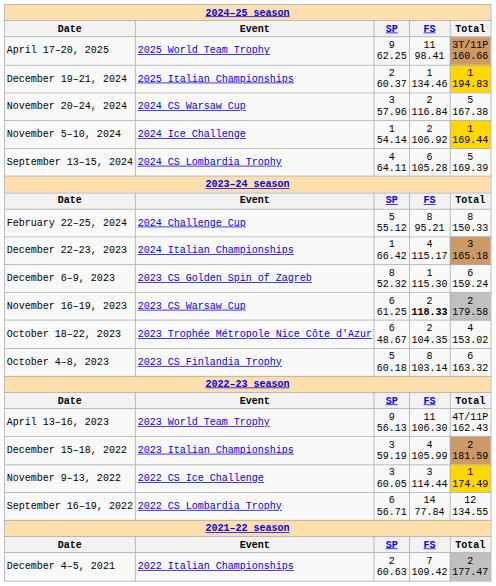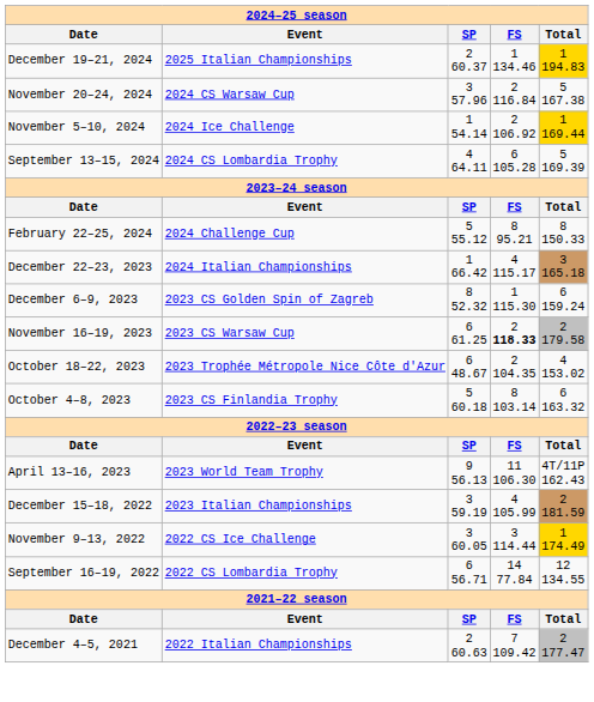 <table class="wikitable">
 <tr>
 <td style="background-color: #ffdead; " colspan=5 align=center><a href='#'><strong>2024–25 season</strong></a></td>
 </tr>
 <tr>
 <th>Date</th>
 <th>Event</th>
 <th><a href='#'>SP</a></th>
 <th><a href='#'>FS</a></th>
 <th>Total</th>
-</tr>
-<tr>
-<td>April 17–20, 2025</td>
-<td><a href='#'>2025 World Team Trophy</a></td>
-<td align=center>9 <br> 62.25</td>
-<td align=center>11 <br> 98.41</td>
-<td align=center bgcolor=cc9966>3T/11P <br> 160.66</td>
 </tr>
 <tr>
 <td>December 19–21, 2024</td>
 <td><a href='#'>2025 Italian Championships</a></td>
 <td align=center>2 <br> 60.37</td>
 <td align=center>1 <br> 134.46</td>
 <td align=center bgcolor=gold>1 <br> 194.83</td>
 </tr>
 <tr>
 <td>November 20–24, 2024</td>
 <td><a href='#'>2024 CS Warsaw Cup</a></td>
 <td align=center>3 <br> 57.96</td>
 <td align=center>2 <br> 116.84</td>
 <td align=center>5 <br> 167.38</td>
 </tr>
 <tr>
 <td>November 5–10, 2024</td>
 <td><a href='#'>2024 Ice Challenge</a></td>
 <td align=center>1 <br> 54.14</td>
 <td align=center>2 <br> 106.92</td>
 <td align=center bgcolor=gold>1 <br> 169.44</td>
 </tr>
 <tr>
 <td>September 13–15, 2024</td>
 <td><a href='#'>2024 CS Lombardia Trophy</a></td>
 <td align=center>4 <br> 64.11</td>
 <td align=center>6 <br> 105.28</td>
 <td align=center>5 <br> 169.39</td>
 </tr>
 <tr>
 <td style="background-color: #ffdead; " colspan=5 align=center><a href='#'><strong>2023–24 season</strong></a></td>
 </tr>
 <tr>
 <th>Date</th>
 <th>Event</th>
 <th><a href='#'>SP</a></th>
 <th><a href='#'>FS</a></th>
 <th>Total</th>
 </tr>
 <tr>
 <td>February 22–25, 2024</td>
 <td><a href='#'>2024 Challenge Cup</a></td>
 <td align=center>5 <br> 55.12</td>
 <td align=center>8 <br> 95.21</td>
 <td align=center>8 <br> 150.33</td>
 </tr>
 <tr>
 <td>December 22–23, 2023</td>
 <td><a href='#'>2024 Italian Championships</a></td>
 <td align=center>1 <br> 66.42</td>
 <td align=center>4 <br> 115.17</td>
 <td align=center bgcolor=cc9966>3 <br> 165.18</td>
 </tr>
 <tr>
 <td>December 6–9, 2023</td>
 <td><a href='#'>2023 CS Golden Spin of Zagreb</a></td>
 <td align=center>8 <br> 52.32</td>
 <td align=center>1 <br> 115.30</td>
 <td align=center>6 <br> 159.24</td>
 </tr>
 <tr>
 <td>November 16–19, 2023</td>
 <td><a href='#'>2023 CS Warsaw Cup</a></td>
 <td align=center>6 <br> 61.25</td>
 <td align=center>2 <br> <strong>118.33</strong></td>
 <td align=center bgcolor=silver>2 <br> 179.58</td>
 </tr>
 <tr>
 <td>October 18–22, 2023</td>
 <td><a href='#'>2023 Trophée Métropole Nice Côte d'Azur</a></td>
 <td align=center>6 <br> 48.67</td>
 <td align=center>2 <br> 104.35</td>
 <td align=center>4 <br> 153.02</td>
 </tr>
 <tr>
 <td>October 4–8, 2023</td>
 <td><a href='#'>2023 CS Finlandia Trophy</a></td>
 <td align=center>5 <br> 60.18</td>
 <td align=center>8 <br> 103.14</td>
 <td align=center>6 <br> 163.32</td>
 </tr>
 <tr>
 <th colspan="5" style="background: #ffdead; text-align:center;"><strong><a href='#'>2022–23 season</a></strong></th>
 </tr>
 <tr>
 <th>Date</th>
 <th>Event</th>
 <th><a href='#'>SP</a></th>
 <th><a href='#'>FS</a></th>
 <th>Total</th>
 </tr>
 <tr>
 <td>April 13–16, 2023</td>
 <td><a href='#'>2023 World Team Trophy</a></td>
 <td align=center>9 <br> 56.13</td>
 <td align=center>11 <br> 106.30</td>
 <td align=center>4T/11P <br> 162.43</td>
 </tr>
 <tr>
 <td>December 15–18, 2022</td>
 <td><a href='#'>2023 Italian Championships</a></td>
 <td align=center>3 <br> 59.19</td>
 <td align=center>4 <br> 105.99</td>
 <td align=center bgcolor=cc9966>2 <br> 181.59</td>
 </tr>
 <tr>
 <td>November 9–13, 2022</td>
 <td><a href='#'>2022 CS Ice Challenge</a></td>
 <td align=center>3 <br> 60.05</td>
 <td align=center>3 <br> 114.44</td>
 <td align=center bgcolor=gold>1 <br> 174.49</td>
 </tr>
 <tr>
 <td>September 16–19, 2022</td>
 <td><a href='#'>2022 CS Lombardia Trophy</a></td>
 <td align=center>6 <br> 56.71</td>
 <td align=center>14 <br> 77.84</td>
 <td align=center>12 <br> 134.55</td>
 </tr>
 <tr>
 <th colspan="5" style="background: #ffdead; text-align:center;"><strong><a href='#'>2021–22 season</a></strong></th>
 </tr>
 <tr>
 <th>Date</th>
 <th>Event</th>
 <th><a href='#'>SP</a></th>
 <th><a href='#'>FS</a></th>
 <th>Total</th>
 </tr>
 <tr>
 <td>December 4–5, 2021</td>
 <td><a href='#'>2022 Italian Championships</a></td>
 <td align=center>2 <br> 60.63</td>
 <td align=center>7 <br> 109.42</td>
 <td align=center bgcolor=silver>2 <br> 177.47</td>
 </tr>
 </table>
